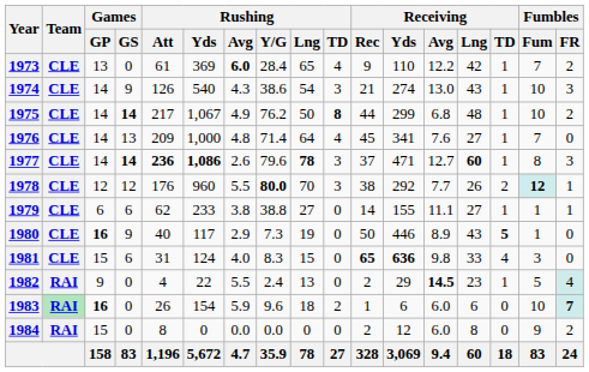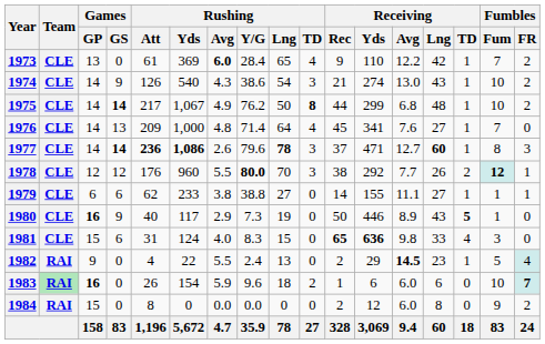 <table class= "wikitable" style="text-align:center;">
 <tr>
 <th rowspan="2">Year</th>
 <th rowspan="2">Team</th>
 <th colspan="2">Games</th>
 <th colspan="6">Rushing</th>
 <th colspan="5">Receiving</th>
 <th colspan="2">Fumbles</th>
 </tr>
 <tr>
 <th>GP</th>
 <th>GS</th>
 <th>Att</th>
 <th>Yds</th>
 <th>Avg</th>
 <th>Y/G</th>
 <th>Lng</th>
 <th>TD</th>
 <th>Rec</th>
 <th>Yds</th>
 <th>Avg</th>
 <th>Lng</th>
 <th>TD</th>
 <th>Fum</th>
 <th>FR</th>
 </tr>
 <tr>
 <th><a href='#'>1973</a></th>
 <th><a href='#'>CLE</a></th>
 <td>13</td>
 <td>0</td>
 <td>61</td>
 <td>369</td>
 <td><strong>6.0</strong></td>
 <td>28.4</td>
 <td>65</td>
 <td>4</td>
 <td>9</td>
 <td>110</td>
 <td>12.2</td>
 <td>42</td>
 <td>1</td>
 <td>7</td>
 <td>2</td>
 </tr>
 <tr>
 <th><a href='#'>1974</a></th>
 <th><a href='#'>CLE</a></th>
 <td>14</td>
 <td>9</td>
 <td>126</td>
 <td>540</td>
 <td>4.3</td>
 <td>38.6</td>
 <td>54</td>
 <td>3</td>
 <td>21</td>
 <td>274</td>
 <td>13.0</td>
 <td>43</td>
 <td>1</td>
 <td>10</td>
-<td>3</td>
+<td>2</td>
 </tr>
 <tr>
 <th><a href='#'>1975</a></th>
 <th><a href='#'>CLE</a></th>
 <td>14</td>
 <td><strong>14</strong></td>
 <td>217</td>
 <td>1,067</td>
 <td>4.9</td>
 <td>76.2</td>
 <td>50</td>
 <td><strong>8</strong></td>
 <td>44</td>
 <td>299</td>
 <td>6.8</td>
 <td>48</td>
 <td>1</td>
 <td>10</td>
 <td>2</td>
 </tr>
 <tr>
 <th><a href='#'>1976</a></th>
 <th><a href='#'>CLE</a></th>
 <td>14</td>
 <td>13</td>
 <td>209</td>
 <td>1,000</td>
 <td>4.8</td>
 <td>71.4</td>
 <td>64</td>
 <td>4</td>
 <td>45</td>
 <td>341</td>
 <td>7.6</td>
 <td>27</td>
 <td>1</td>
 <td>7</td>
 <td>0</td>
 </tr>
 <tr>
 <th><a href='#'>1977</a></th>
 <th><a href='#'>CLE</a></th>
 <td>14</td>
 <td><strong>14</strong></td>
 <td><strong>236</strong></td>
 <td><strong>1,086</strong></td>
 <td>2.6</td>
 <td>79.6</td>
 <td><strong>78</strong></td>
 <td>3</td>
 <td>37</td>
 <td>471</td>
 <td>12.7</td>
 <td><strong>60</strong></td>
 <td>1</td>
 <td>8</td>
 <td>3</td>
 </tr>
 <tr>
 <th><a href='#'>1978</a></th>
 <th><a href='#'>CLE</a></th>
 <td>12</td>
 <td>12</td>
 <td>176</td>
 <td>960</td>
 <td>5.5</td>
 <td><strong>80.0</strong></td>
 <td>70</td>
 <td>3</td>
 <td>38</td>
 <td>292</td>
 <td>7.7</td>
 <td>26</td>
 <td>2</td>
 <td style="background:#cfecec;"><strong>12</strong></td>
 <td>1</td>
 </tr>
 <tr>
 <th><a href='#'>1979</a></th>
 <th><a href='#'>CLE</a></th>
 <td>6</td>
 <td>6</td>
 <td>62</td>
 <td>233</td>
 <td>3.8</td>
 <td>38.8</td>
 <td>27</td>
 <td>0</td>
 <td>14</td>
 <td>155</td>
 <td>11.1</td>
 <td>27</td>
 <td>1</td>
 <td>1</td>
 <td>1</td>
 </tr>
 <tr>
 <th><a href='#'>1980</a></th>
 <th><a href='#'>CLE</a></th>
 <td><strong>16</strong></td>
 <td>9</td>
 <td>40</td>
 <td>117</td>
 <td>2.9</td>
 <td>7.3</td>
 <td>19</td>
 <td>0</td>
 <td>50</td>
 <td>446</td>
 <td>8.9</td>
 <td>43</td>
 <td><strong>5</strong></td>
 <td>1</td>
 <td>0</td>
 </tr>
 <tr>
 <th><a href='#'>1981</a></th>
 <th><a href='#'>CLE</a></th>
 <td>15</td>
 <td>6</td>
 <td>31</td>
 <td>124</td>
 <td>4.0</td>
 <td>8.3</td>
 <td>15</td>
 <td>0</td>
 <td><strong>65</strong></td>
 <td><strong>636</strong></td>
 <td>9.8</td>
 <td>33</td>
 <td>4</td>
 <td>3</td>
 <td>0</td>
 </tr>
 <tr>
 <th><a href='#'>1982</a></th>
 <th><a href='#'>RAI</a></th>
 <td>9</td>
 <td>0</td>
 <td>4</td>
 <td>22</td>
 <td>5.5</td>
 <td>2.4</td>
 <td>13</td>
 <td>0</td>
 <td>2</td>
 <td>29</td>
 <td><strong>14.5</strong></td>
 <td>23</td>
 <td>1</td>
 <td>5</td>
 <td style="background:#cfecec;">4</td>
 </tr>
 <tr>
 <th><a href='#'>1983</a></th>
 <th style="background:#afe6ba;"><a href='#'>RAI</a></th>
 <td><strong>16</strong></td>
 <td>0</td>
 <td>26</td>
 <td>154</td>
 <td>5.9</td>
 <td>9.6</td>
 <td>18</td>
 <td>2</td>
 <td>1</td>
 <td>6</td>
 <td>6.0</td>
 <td>6</td>
 <td>0</td>
 <td>10</td>
 <td style="background:#cfecec;"><strong>7</strong></td>
 </tr>
 <tr>
 <th><a href='#'>1984</a></th>
 <th><a href='#'>RAI</a></th>
 <td>15</td>
 <td>0</td>
 <td>8</td>
 <td>0</td>
 <td>0.0</td>
 <td>0.0</td>
 <td>0</td>
 <td>0</td>
 <td>2</td>
 <td>12</td>
 <td>6.0</td>
 <td>8</td>
 <td>0</td>
 <td>9</td>
 <td>2</td>
 </tr>
 <tr>
 <th colspan="2"></th>
 <th>158</th>
 <th>83</th>
 <th>1,196</th>
 <th>5,672</th>
 <th>4.7</th>
 <th>35.9</th>
 <th>78</th>
 <th>27</th>
 <th>328</th>
 <th>3,069</th>
 <th>9.4</th>
 <th>60</th>
 <th>18</th>
 <th>83</th>
 <th>24</th>
 </tr>
 </table>
